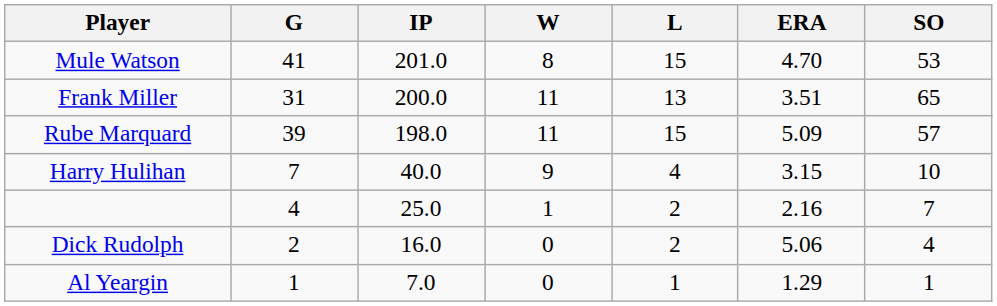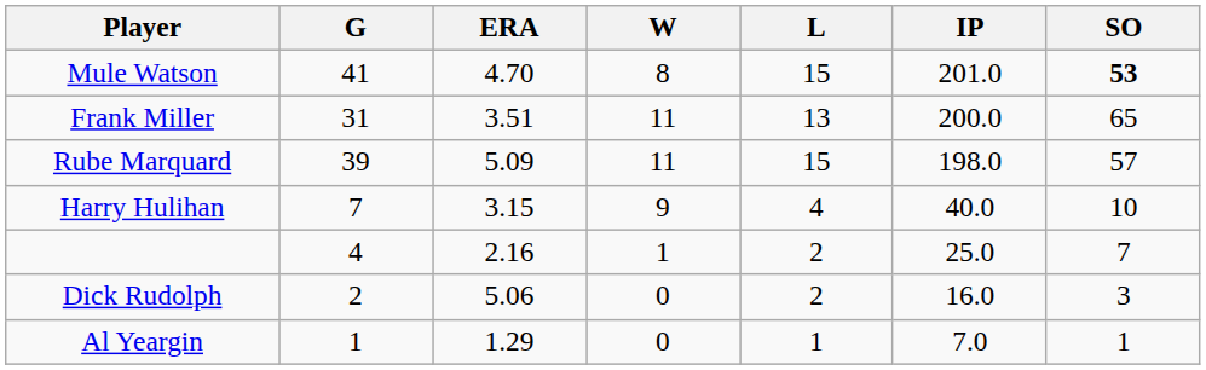 <table class="wikitable sortable">
 <tr>
 <th bgcolor="#DDDDFF" width="16%">Player</th>
 <th bgcolor="#DDDDFF" width="9%">G</th>
-<th bgcolor="#DDDDFF" width="9%">IP</th>
+<th bgcolor="#DDDDFF" width="9%">ERA</th>
 <th bgcolor="#DDDDFF" width="9%">W</th>
 <th bgcolor="#DDDDFF" width="9%">L</th>
-<th bgcolor="#DDDDFF" width="9%">ERA</th>
+<th bgcolor="#DDDDFF" width="9%">IP</th>
 <th bgcolor="#DDDDFF" width="9%">SO</th>
 </tr>
 <tr align="center">
 <td><a href='#'>Mule Watson</a></td>
 <td>41</td>
-<td>201.0</td>
+<td>4.70</td>
 <td>8</td>
 <td>15</td>
-<td>4.70</td>
-<td>53</td>
+<td>201.0</td>
+<td><strong>53</strong></td>
 </tr>
 <tr align="center">
 <td><a href='#'>Frank Miller</a></td>
 <td>31</td>
-<td>200.0</td>
+<td>3.51</td>
 <td>11</td>
 <td>13</td>
-<td>3.51</td>
+<td>200.0</td>
 <td>65</td>
 </tr>
 <tr align="center">
 <td><a href='#'>Rube Marquard</a></td>
 <td>39</td>
-<td>198.0</td>
+<td>5.09</td>
 <td>11</td>
 <td>15</td>
-<td>5.09</td>
+<td>198.0</td>
 <td>57</td>
 </tr>
 <tr align="center">
 <td><a href='#'>Harry Hulihan</a></td>
 <td>7</td>
-<td>40.0</td>
+<td>3.15</td>
 <td>9</td>
 <td>4</td>
-<td>3.15</td>
+<td>40.0</td>
 <td>10</td>
 </tr>
 <tr align="center">
 <td></td>
 <td>4</td>
-<td>25.0</td>
+<td>2.16</td>
 <td>1</td>
 <td>2</td>
-<td>2.16</td>
+<td>25.0</td>
 <td>7</td>
 </tr>
 <tr align="center">
 <td><a href='#'>Dick Rudolph</a></td>
 <td>2</td>
-<td>16.0</td>
+<td>5.06</td>
 <td>0</td>
 <td>2</td>
-<td>5.06</td>
-<td>4</td>
+<td>16.0</td>
+<td>3</td>
 </tr>
 <tr align="center">
 <td><a href='#'>Al Yeargin</a></td>
 <td>1</td>
-<td>7.0</td>
+<td>1.29</td>
 <td>0</td>
 <td>1</td>
-<td>1.29</td>
+<td>7.0</td>
 <td>1</td>
 </tr>
 </table>
